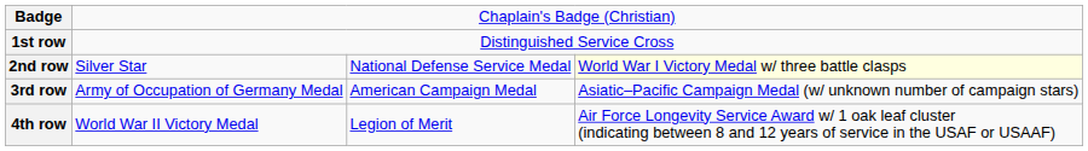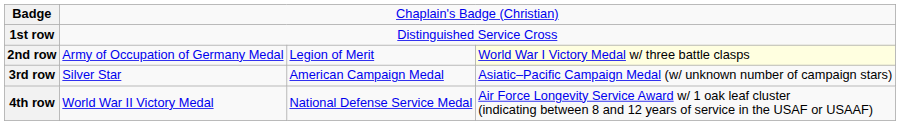 <table class="wikitable">
 <tr>
 <th>Badge</th>
 <td colspan="3" align="center"><a href='#'>Chaplain's Badge (Christian)</a></td>
 </tr>
 <tr>
 <th>1st row</th>
 <td colspan="3" align="center"><a href='#'>Distinguished Service Cross</a></td>
 </tr>
 <tr>
 <th>2nd row</th>
-<td><a href='#'>Silver Star</a></td>
-<td><a href='#'>National Defense Service Medal</a></td>
+<td><a href='#'>Army of Occupation of Germany Medal</a></td>
+<td><a href='#'>Legion of Merit</a></td>
 <td style="background: lightyellow;"><a href='#'>World War I Victory Medal</a> w/ three battle clasps</td>
 </tr>
 <tr>
 <th>3rd row</th>
-<td><a href='#'>Army of Occupation of Germany Medal</a></td>
+<td><a href='#'>Silver Star</a></td>
 <td><a href='#'>American Campaign Medal</a></td>
 <td><a href='#'>Asiatic–Pacific Campaign Medal</a> (w/ unknown number of campaign stars)</td>
 </tr>
 <tr>
 <th>4th row</th>
 <td><a href='#'>World War II Victory Medal</a></td>
-<td><a href='#'>Legion of Merit</a></td>
+<td><a href='#'>National Defense Service Medal</a></td>
 <td><a href='#'>Air Force Longevity Service Award</a> w/ 1 oak leaf cluster<br>(indicating between 8 and 12 years of service in the USAF or USAAF)</td>
 </tr>
 </table>
